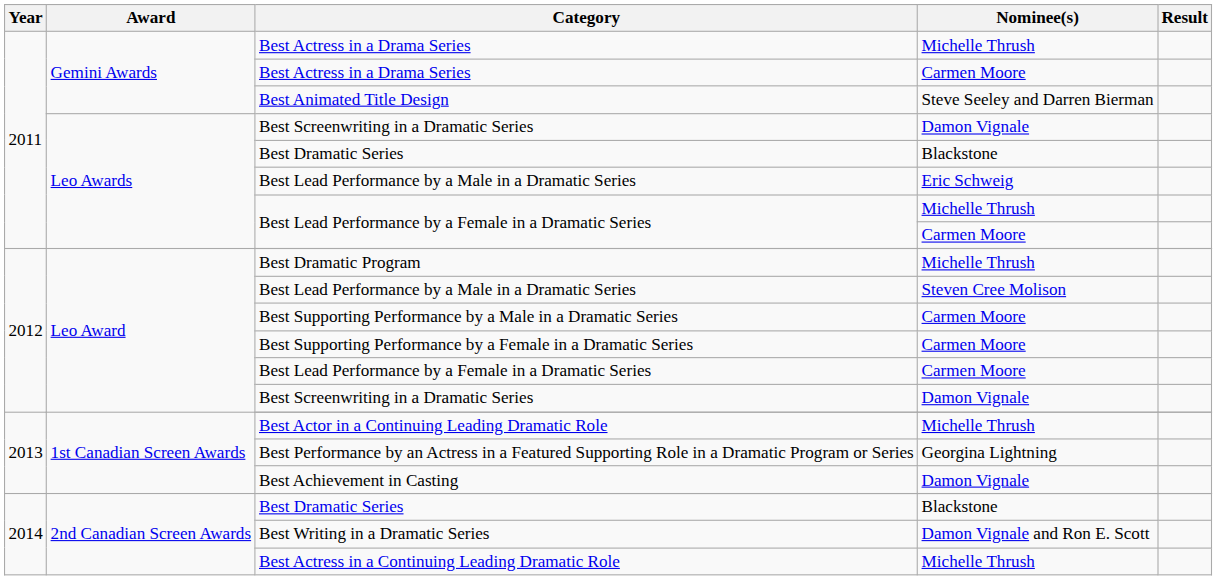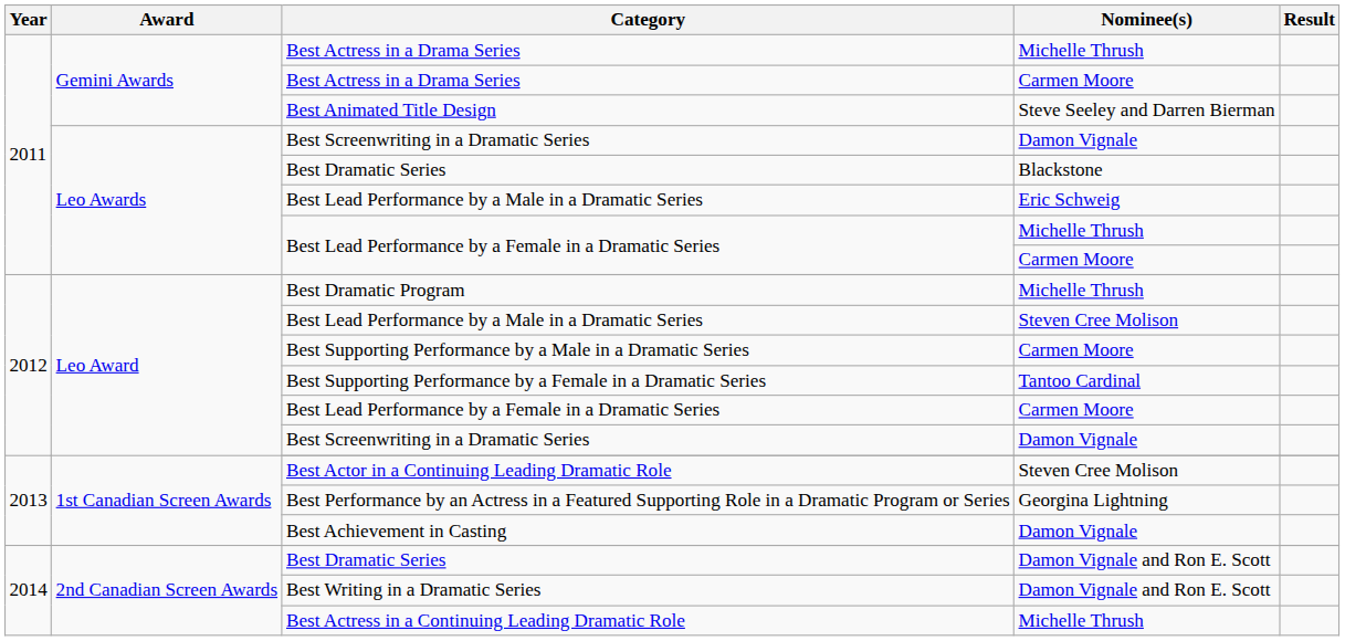 <table class="wikitable">
 <tr>
 <th>Year</th>
 <th>Award</th>
 <th>Category</th>
 <th>Nominee(s)</th>
 <th>Result</th>
 </tr>
 <tr>
 <td rowspan="8">2011</td>
 <td rowspan="3"><a href='#'>Gemini Awards</a></td>
 <td><a href='#'>Best Actress in a Drama Series</a></td>
 <td><a href='#'>Michelle Thrush</a></td>
 <td></td>
 </tr>
 <tr>
 <td><a href='#'>Best Actress in a Drama Series</a></td>
 <td><a href='#'>Carmen Moore</a></td>
 <td></td>
 </tr>
 <tr>
 <td><a href='#'>Best Animated Title Design</a></td>
 <td>Steve Seeley and Darren Bierman</td>
 <td></td>
 </tr>
 <tr>
 <td rowspan="5"><a href='#'>Leo Awards</a></td>
 <td>Best Screenwriting in a Dramatic Series</td>
 <td><a href='#'>Damon Vignale</a></td>
 <td></td>
 </tr>
 <tr>
 <td>Best Dramatic Series</td>
 <td>Blackstone</td>
 <td></td>
 </tr>
 <tr>
 <td>Best Lead Performance by a Male in a Dramatic Series</td>
 <td><a href='#'>Eric Schweig</a></td>
 <td></td>
 </tr>
 <tr>
 <td rowspan=2>Best Lead Performance by a Female in a Dramatic Series</td>
 <td><a href='#'>Michelle Thrush</a></td>
 <td></td>
 </tr>
 <tr>
 <td><a href='#'>Carmen Moore</a></td>
 <td></td>
 </tr>
 <tr>
 <td rowspan="7">2012</td>
 <td rowspan="7"><a href='#'>Leo Award</a></td>
 </tr>
 <tr>
 <td>Best Dramatic Program</td>
 <td><a href='#'>Michelle Thrush</a></td>
 <td></td>
 </tr>
 <tr>
 <td>Best Lead Performance by a Male in a Dramatic Series</td>
 <td><a href='#'>Steven Cree Molison</a></td>
 <td></td>
 </tr>
 <tr>
 <td>Best Supporting Performance by a Male in a Dramatic Series</td>
 <td><a href='#'>Carmen Moore</a></td>
 <td></td>
 </tr>
 <tr>
 <td>Best Supporting Performance by a Female in a Dramatic Series</td>
-<td><a href='#'>Carmen Moore</a></td>
+<td><a href='#'>Tantoo Cardinal</a></td>
 <td></td>
 </tr>
 <tr>
 <td>Best Lead Performance by a Female in a Dramatic Series</td>
 <td><a href='#'>Carmen Moore</a></td>
 <td></td>
 </tr>
 <tr>
 <td>Best Screenwriting in a Dramatic Series</td>
 <td><a href='#'>Damon Vignale</a></td>
 <td></td>
 </tr>
 <tr>
 <td rowspan="4">2013</td>
 <td rowspan="4"><a href='#'>1st Canadian Screen Awards</a></td>
 </tr>
 <tr>
 <td><a href='#'>Best Actor in a Continuing Leading Dramatic Role</a></td>
-<td><a href='#'>Michelle Thrush</a></td>
+<td>Steven Cree Molison</td>
 <td></td>
 </tr>
 <tr>
 <td>Best Performance by an Actress in a Featured Supporting Role in a Dramatic Program or Series</td>
 <td>Georgina Lightning</td>
 <td></td>
 </tr>
 <tr>
 <td>Best Achievement in Casting</td>
 <td><a href='#'>Damon Vignale</a></td>
 <td></td>
 </tr>
 <tr>
 <td rowspan="4">2014</td>
 <td rowspan="4"><a href='#'>2nd Canadian Screen Awards</a></td>
 </tr>
 <tr>
 <td><a href='#'>Best Dramatic Series</a></td>
-<td>Blackstone</td>
+<td><a href='#'>Damon Vignale</a> and Ron E. Scott</td>
 <td></td>
 </tr>
 <tr>
 <td>Best Writing in a Dramatic Series</td>
 <td><a href='#'>Damon Vignale</a> and Ron E. Scott</td>
 <td></td>
 </tr>
 <tr>
 <td><a href='#'>Best Actress in a Continuing Leading Dramatic Role</a></td>
 <td><a href='#'>Michelle Thrush</a></td>
 <td></td>
 </tr>
 </table>
